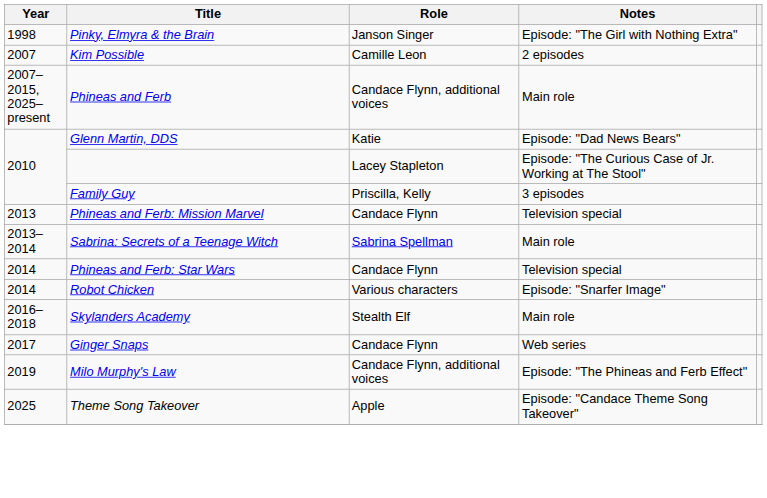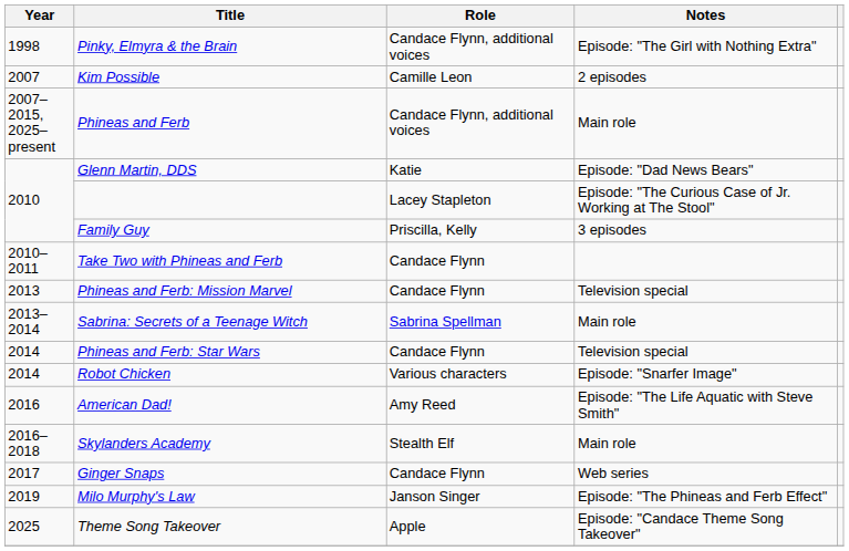 <table class="wikitable sortable" width=75%>
 <tr>
 <th scope="col" style="width: 5em;">Year</th>
 <th scope="col" style="width: 30em;">Title</th>
 <th scope="col" style="width: 17em;">Role</th>
 <th scope="col" style="width: 25em;" class="unsortable">Notes</th>
 <th scope="col" class="unsortable"></th>
 </tr>
 <tr>
 <td>1998</td>
 <td><em><a href='#'>Pinky, Elmyra & the Brain</a></em></td>
-<td>Janson Singer</td>
+<td>Candace Flynn, additional voices</td>
 <td>Episode: "The Girl with Nothing Extra"</td>
 <td></td>
 </tr>
 <tr>
 <td>2007</td>
 <td><em><a href='#'>Kim Possible</a></em></td>
 <td>Camille Leon</td>
 <td>2 episodes</td>
 <td></td>
 </tr>
 <tr>
 <td>2007–2015,<br>2025–present</td>
 <td><em><a href='#'>Phineas and Ferb</a></em></td>
 <td>Candace Flynn, additional voices</td>
 <td>Main role</td>
 <td></td>
 </tr>
 <tr>
 <td rowspan="3">2010</td>
 <td><em><a href='#'>Glenn Martin, DDS</a></em></td>
 <td>Katie</td>
 <td>Episode: "Dad News Bears"</td>
 <td></td>
 </tr>
 <tr>
 <td><em></em></td>
 <td>Lacey Stapleton</td>
 <td>Episode: "The Curious Case of Jr. Working at The Stool"</td>
 <td></td>
 </tr>
 <tr>
 <td><em><a href='#'>Family Guy</a></em></td>
 <td>Priscilla, Kelly</td>
 <td>3 episodes</td>
 <td></td>
 </tr>
 <tr>
+<td>2010–2011</td>
+<td><em><a href='#'>Take Two with Phineas and Ferb</a></em></td>
+<td>Candace Flynn</td>
+<td></td>
+<td></td>
+</tr>
+<tr>
 <td>2013</td>
 <td><em><a href='#'>Phineas and Ferb: Mission Marvel</a></em></td>
 <td>Candace Flynn</td>
 <td>Television special</td>
 <td></td>
 </tr>
 <tr>
 <td>2013–2014</td>
 <td><em><a href='#'>Sabrina: Secrets of a Teenage Witch</a></em></td>
 <td><a href='#'>Sabrina Spellman</a></td>
 <td>Main role</td>
 <td></td>
 </tr>
 <tr>
 <td>2014</td>
 <td><em><a href='#'>Phineas and Ferb: Star Wars</a></em></td>
 <td>Candace Flynn</td>
 <td>Television special</td>
 <td></td>
 </tr>
 <tr>
 <td>2014</td>
 <td><em><a href='#'>Robot Chicken</a></em></td>
 <td>Various characters</td>
 <td>Episode: "Snarfer Image"</td>
 <td></td>
 </tr>
 <tr>
+<td>2016</td>
+<td><em><a href='#'>American Dad!</a></em></td>
+<td>Amy Reed</td>
+<td>Episode: "The Life Aquatic with Steve Smith"</td>
+<td></td>
+</tr>
+<tr>
 <td>2016–2018</td>
 <td><em><a href='#'>Skylanders Academy</a></em></td>
 <td>Stealth Elf</td>
 <td>Main role</td>
 <td></td>
 </tr>
 <tr>
 <td>2017</td>
 <td><em><a href='#'>Ginger Snaps</a></em></td>
 <td>Candace Flynn</td>
 <td>Web series</td>
 <td></td>
 </tr>
 <tr>
 <td>2019</td>
 <td><em><a href='#'>Milo Murphy's Law</a></em></td>
-<td>Candace Flynn, additional voices</td>
+<td>Janson Singer</td>
 <td>Episode: "The Phineas and Ferb Effect"</td>
 <td></td>
 </tr>
 <tr>
 <td>2025</td>
 <td><em>Theme Song Takeover</em></td>
 <td>Apple</td>
 <td>Episode: "Candace Theme Song Takeover"</td>
 <td></td>
 </tr>
 <tr>
 </tr>
 </table>
